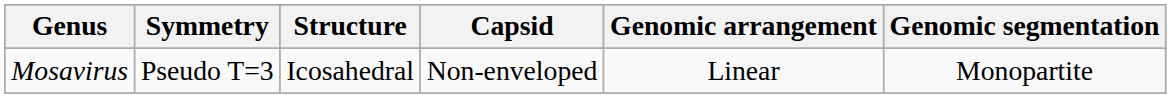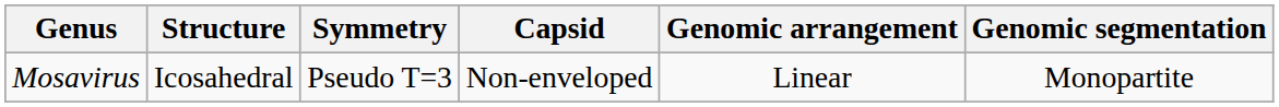 <table class="wikitable sortable" style="text-align:center">
 <tr>
 <th>Genus</th>
+<th>Structure</th>
 <th>Symmetry</th>
-<th>Structure</th>
 <th>Capsid</th>
 <th>Genomic arrangement</th>
 <th>Genomic segmentation</th>
 </tr>
 <tr>
 <td><em>Mosavirus</em></td>
+<td>Icosahedral</td>
 <td>Pseudo T=3</td>
-<td>Icosahedral</td>
 <td>Non-enveloped</td>
 <td>Linear</td>
 <td>Monopartite</td>
 </tr>
 </table>
